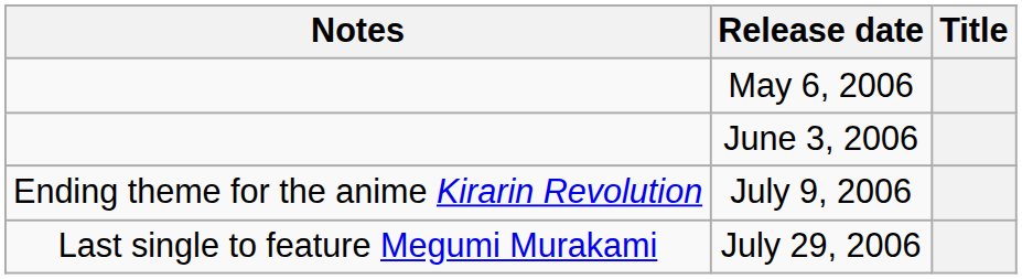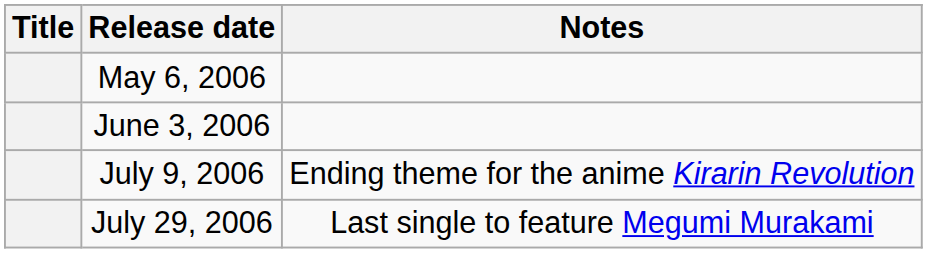 <table class="wikitable plainrowheaders" style="text-align:center;">
 <tr>
+<th scope="col">Title</th>
+<th scope="col">Release date</th>
 <th scope="col">Notes</th>
-<th scope="col">Release date</th>
-<th scope="col">Title</th>
 </tr>
 <tr>
+<th scope="row"></th>
+<td>May 6, 2006</td>
 <td></td>
-<td>May 6, 2006</td>
-<th scope="row"></th>
 </tr>
 <tr>
+<th scope="row"></th>
+<td>June 3, 2006</td>
 <td></td>
-<td>June 3, 2006</td>
-<th scope="row"></th>
 </tr>
 <tr>
+<th scope="row"></th>
+<td>July 9, 2006</td>
 <td>Ending theme for the anime <em><a href='#'>Kirarin Revolution</a></em></td>
-<td>July 9, 2006</td>
-<th scope="row"></th>
 </tr>
 <tr>
+<th scope="row"></th>
+<td>July 29, 2006</td>
 <td>Last single to feature <a href='#'>Megumi Murakami</a></td>
-<td>July 29, 2006</td>
-<th scope="row"></th>
 </tr>
 </table>
